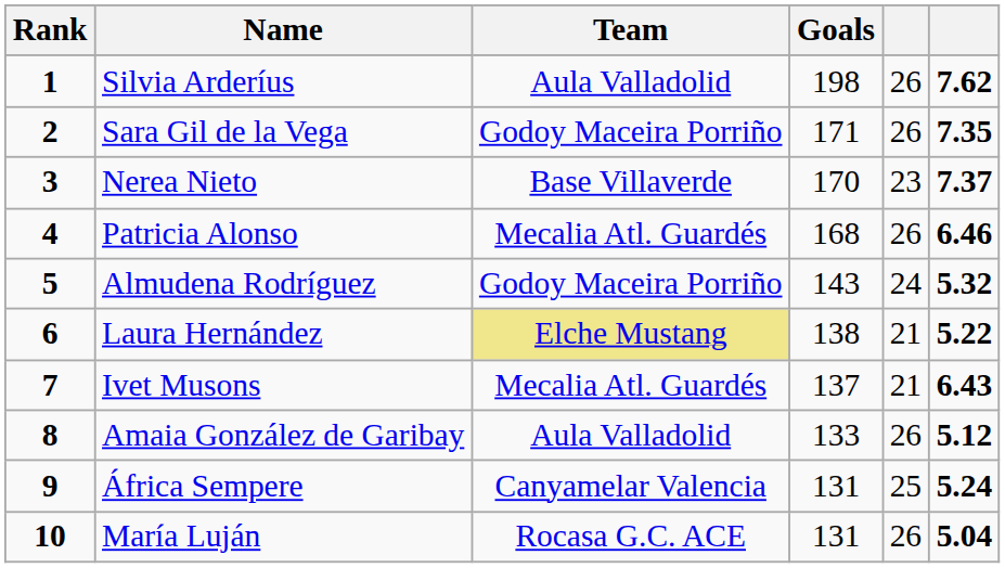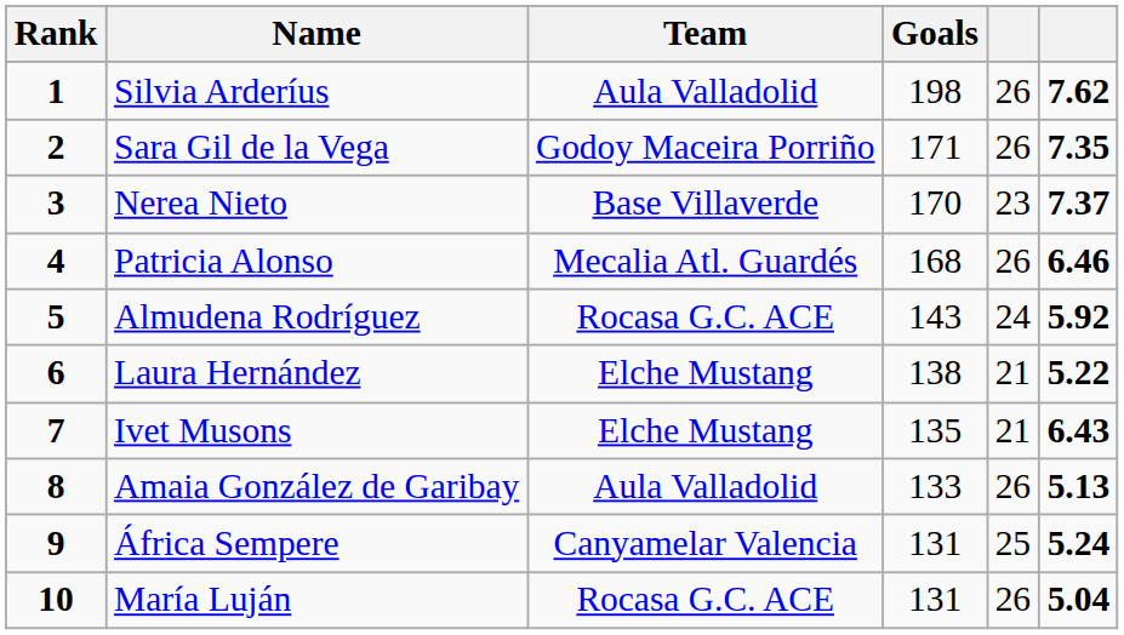 <table class="wikitable">
 <tr>
 <th>Rank</th>
 <th>Name</th>
 <th>Team</th>
 <th>Goals</th>
 <th></th>
 <th></th>
 </tr>
 <tr align=center>
 <td><strong>1</strong></td>
 <td align=left> <a href='#'>Silvia Arderíus</a></td>
 <td><a href='#'>Aula Valladolid</a></td>
 <td>198</td>
 <td>26</td>
 <td><strong>7.62</strong></td>
 </tr>
 <tr align=center>
 <td><strong>2</strong></td>
 <td align=left> <a href='#'>Sara Gil de la Vega</a></td>
 <td><a href='#'>Godoy Maceira Porriño</a></td>
 <td>171</td>
 <td>26</td>
 <td><strong>7.35</strong></td>
 </tr>
 <tr align=center>
 <td><strong>3</strong></td>
 <td align=left> <a href='#'>Nerea Nieto</a></td>
 <td><a href='#'>Base Villaverde</a></td>
 <td>170</td>
 <td>23</td>
 <td><strong>7.37</strong></td>
 </tr>
 <tr align=center>
 <td><strong>4</strong></td>
 <td align=left> <a href='#'>Patricia Alonso</a></td>
 <td><a href='#'>Mecalia Atl. Guardés</a></td>
 <td>168</td>
 <td>26</td>
 <td><strong>6.46</strong></td>
 </tr>
 <tr align=center>
 <td><strong>5</strong></td>
 <td align=left> <a href='#'>Almudena Rodríguez</a></td>
-<td><a href='#'>Godoy Maceira Porriño</a></td>
+<td><a href='#'>Rocasa G.C. ACE</a></td>
 <td>143</td>
 <td>24</td>
-<td><strong>5.32</strong></td>
+<td><strong>5.92</strong></td>
 </tr>
 <tr align=center>
 <td><strong>6</strong></td>
 <td align=left> <a href='#'>Laura Hernández</a></td>
-<td style="background: khaki;"><a href='#'>Elche Mustang</a></td>
+<td><a href='#'>Elche Mustang</a></td>
 <td>138</td>
 <td>21</td>
 <td><strong>5.22</strong></td>
 </tr>
 <tr align=center>
 <td><strong>7</strong></td>
 <td align=left> <a href='#'>Ivet Musons</a></td>
-<td><a href='#'>Mecalia Atl. Guardés</a></td>
-<td>137</td>
+<td><a href='#'>Elche Mustang</a></td>
+<td>135</td>
 <td>21</td>
 <td><strong>6.43</strong></td>
 </tr>
 <tr align=center>
 <td><strong>8</strong></td>
 <td align=left> <a href='#'>Amaia González de Garibay</a></td>
 <td><a href='#'>Aula Valladolid</a></td>
 <td>133</td>
 <td>26</td>
-<td><strong>5.12</strong></td>
+<td><strong>5.13</strong></td>
 </tr>
 <tr align=center>
 <td><strong>9</strong></td>
 <td align=left> <a href='#'>África Sempere</a></td>
 <td><a href='#'>Canyamelar Valencia</a></td>
 <td>131</td>
 <td>25</td>
 <td><strong>5.24</strong></td>
 </tr>
 <tr align=center>
 <td><strong>10</strong></td>
 <td align=left> <a href='#'>María Luján</a></td>
 <td><a href='#'>Rocasa G.C. ACE</a></td>
 <td>131</td>
 <td>26</td>
 <td><strong>5.04</strong></td>
 </tr>
 </table>
